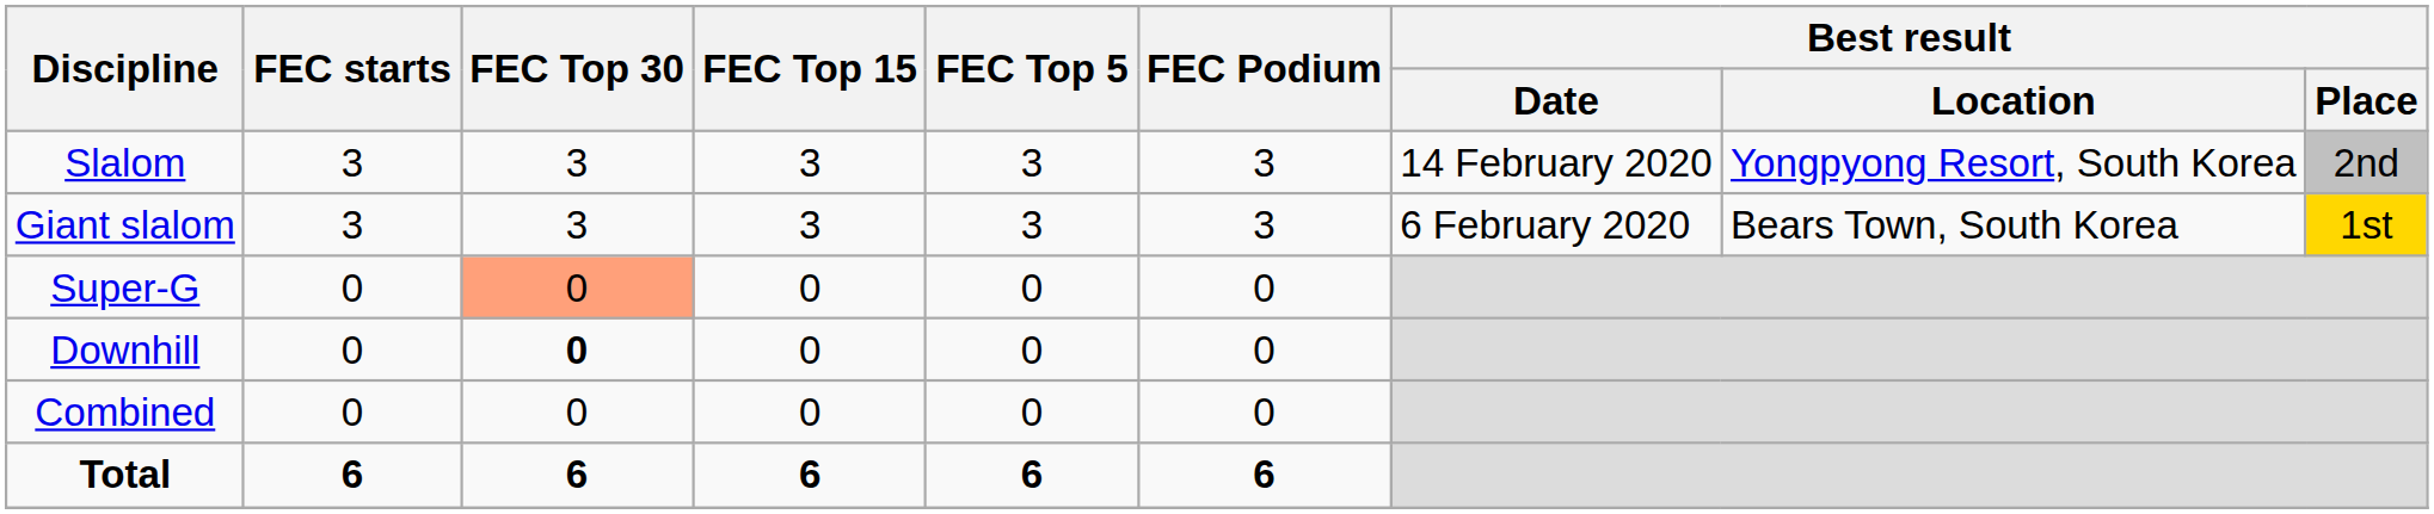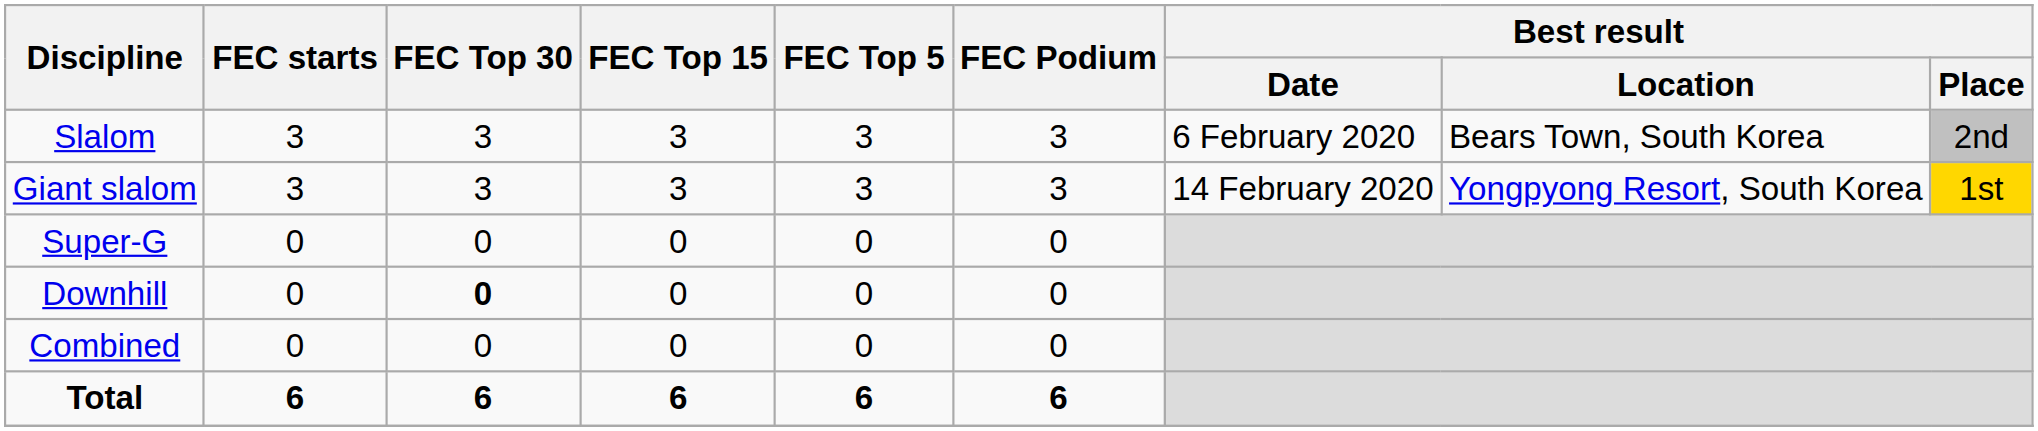 <table class="wikitable" style="text-align:center; font-size:95%;">
 <tr>
 <th rowspan=2>Discipline</th>
 <th rowspan=2>FEC starts</th>
 <th rowspan=2>FEC Top 30</th>
 <th rowspan=2>FEC Top 15</th>
 <th rowspan=2>FEC Top 5</th>
 <th rowspan=2>FEC Podium</th>
 <th colspan=3>Best result</th>
 </tr>
 <tr>
 <th>Date</th>
 <th>Location</th>
 <th>Place</th>
 </tr>
 <tr>
 <td align=center><a href='#'>Slalom</a></td>
 <td align=center>3</td>
 <td align=center>3</td>
 <td align=center>3</td>
 <td align=center>3</td>
 <td align=center>3</td>
-<td align=left>14 February 2020</td>
-<td align=left> <a href='#'>Yongpyong Resort</a>, South Korea</td>
+<td align=left>6 February 2020</td>
+<td align=left> Bears Town, South Korea</td>
 <td bgcolor="silver">2nd</td>
 </tr>
 <tr>
 <td align=center><a href='#'>Giant slalom</a></td>
 <td align=center>3</td>
 <td align=center>3</td>
 <td align=center>3</td>
 <td align=center>3</td>
 <td align=center>3</td>
-<td align=left>6 February 2020</td>
-<td align=left> Bears Town, South Korea</td>
+<td align=left>14 February 2020</td>
+<td align=left> <a href='#'>Yongpyong Resort</a>, South Korea</td>
 <td bgcolor="gold">1st</td>
 </tr>
 <tr>
 <td align=center><a href='#'>Super-G</a></td>
 <td align=center>0</td>
-<td align=center style="background: lightsalmon;">0</td>
+<td align=center>0</td>
 <td align=center>0</td>
 <td align=center>0</td>
 <td align=center>0</td>
 <td colspan=3 bgcolor=#DCDCDC></td>
 </tr>
 <tr>
 <td align=center><a href='#'>Downhill</a></td>
 <td align=center>0</td>
 <td align=center><strong>0</strong></td>
 <td align=center>0</td>
 <td align=center>0</td>
 <td align=center>0</td>
 <td colspan=3 bgcolor=#DCDCDC></td>
 </tr>
 <tr>
 <td align=center><a href='#'>Combined</a></td>
 <td align=center>0</td>
 <td align=center>0</td>
 <td align=center>0</td>
 <td align=center>0</td>
 <td align=center>0</td>
 <td colspan=3 bgcolor=#DCDCDC></td>
 </tr>
 <tr>
 <td align=center><strong>Total</strong></td>
 <td align=center><strong>6</strong></td>
 <td align=center><strong>6</strong></td>
 <td align=center><strong>6</strong></td>
 <td align=center><strong>6</strong></td>
 <td align=center><strong>6</strong></td>
 <td colspan=3 bgcolor=#DCDCDC></td>
 </tr>
 <tr>
 </tr>
 </table>
